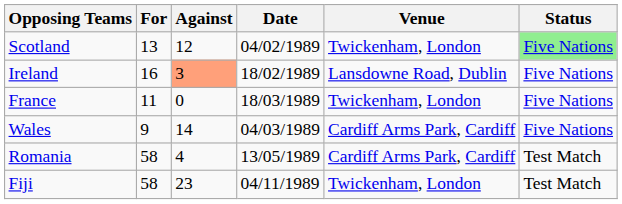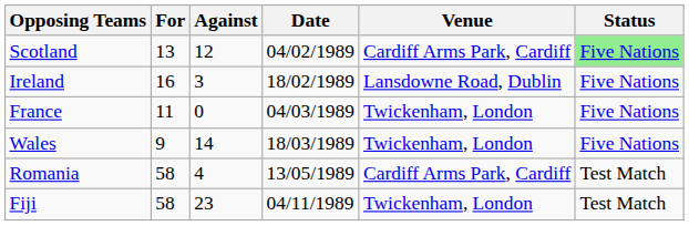 <table class="wikitable">
 <tr>
 <th>Opposing Teams</th>
 <th>For</th>
 <th>Against</th>
 <th>Date</th>
 <th>Venue</th>
 <th>Status</th>
 </tr>
 <tr>
 <td><a href='#'>Scotland</a></td>
 <td>13</td>
 <td>12</td>
 <td>04/02/1989</td>
-<td><a href='#'>Twickenham</a>, <a href='#'>London</a></td>
+<td><a href='#'>Cardiff Arms Park</a>, <a href='#'>Cardiff</a></td>
 <td style="background: lightgreen;"><a href='#'>Five Nations</a></td>
 </tr>
 <tr>
 <td><a href='#'>Ireland</a></td>
 <td>16</td>
-<td style="background: lightsalmon;">3</td>
+<td>3</td>
 <td>18/02/1989</td>
 <td><a href='#'>Lansdowne Road</a>, <a href='#'>Dublin</a></td>
 <td><a href='#'>Five Nations</a></td>
 </tr>
 <tr>
 <td><a href='#'>France</a></td>
 <td>11</td>
 <td>0</td>
-<td>18/03/1989</td>
+<td>04/03/1989</td>
 <td><a href='#'>Twickenham</a>, <a href='#'>London</a></td>
 <td><a href='#'>Five Nations</a></td>
 </tr>
 <tr>
 <td><a href='#'>Wales</a></td>
 <td>9</td>
 <td>14</td>
-<td>04/03/1989</td>
-<td><a href='#'>Cardiff Arms Park</a>, <a href='#'>Cardiff</a></td>
+<td>18/03/1989</td>
+<td><a href='#'>Twickenham</a>, <a href='#'>London</a></td>
 <td><a href='#'>Five Nations</a></td>
 </tr>
 <tr>
 <td><a href='#'>Romania</a></td>
 <td>58</td>
 <td>4</td>
 <td>13/05/1989</td>
 <td><a href='#'>Cardiff Arms Park</a>, <a href='#'>Cardiff</a></td>
 <td>Test Match</td>
 </tr>
 <tr>
 <td><a href='#'>Fiji</a></td>
 <td>58</td>
 <td>23</td>
 <td>04/11/1989</td>
 <td><a href='#'>Twickenham</a>, <a href='#'>London</a></td>
 <td>Test Match</td>
 </tr>
 </table>
